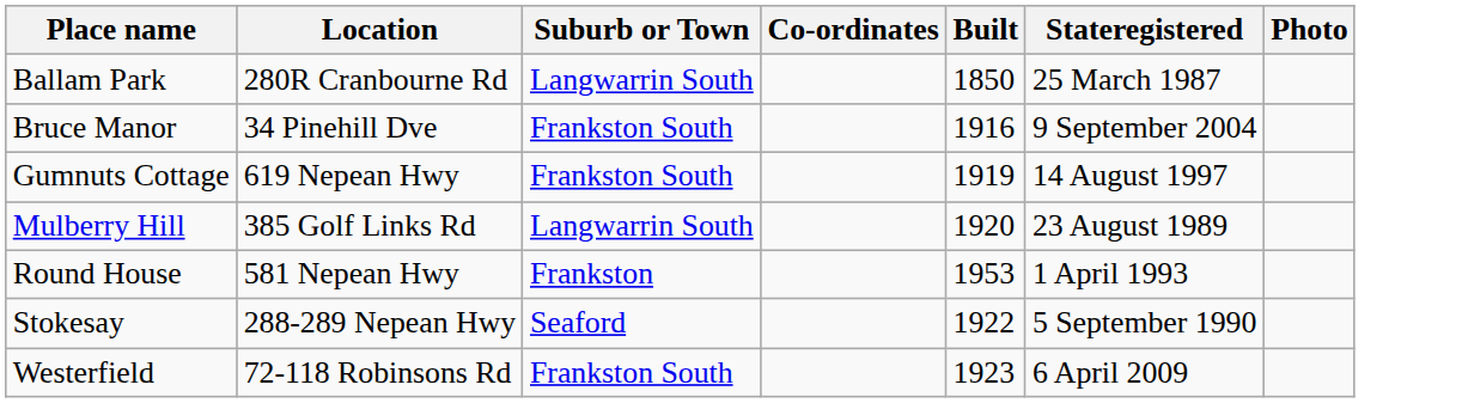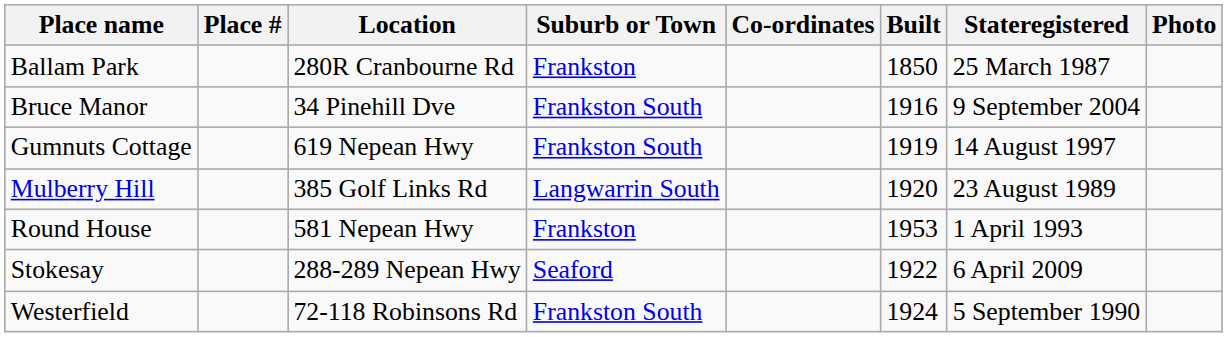 <table class="wikitable sortable">
 <tr>
 <th>Place name</th>
+<th>Place #</th>
 <th>Location</th>
 <th>Suburb or Town</th>
 <th>Co-ordinates</th>
 <th>Built</th>
 <th>Stateregistered</th>
 <th class="unsortable">Photo</th>
 </tr>
 <tr>
 <td>Ballam Park</td>
+<td></td>
 <td>280R Cranbourne Rd</td>
-<td><a href='#'>Langwarrin South</a></td>
+<td><a href='#'>Frankston</a></td>
 <td></td>
 <td> 1850</td>
 <td>25 March 1987</td>
 <td></td>
 </tr>
 <tr>
 <td>Bruce Manor</td>
+<td></td>
 <td>34 Pinehill Dve</td>
 <td><a href='#'>Frankston South</a></td>
 <td></td>
 <td>1916</td>
 <td>9 September 2004</td>
 <td></td>
 </tr>
 <tr>
 <td>Gumnuts Cottage</td>
+<td></td>
 <td>619 Nepean Hwy</td>
 <td><a href='#'>Frankston South</a></td>
 <td></td>
 <td>1919</td>
 <td>14 August 1997</td>
 <td></td>
 </tr>
 <tr>
 <td><a href='#'>Mulberry Hill</a></td>
+<td></td>
 <td>385 Golf Links Rd</td>
 <td><a href='#'>Langwarrin South</a></td>
 <td></td>
 <td>1920</td>
 <td>23 August 1989</td>
 <td></td>
 </tr>
 <tr>
 <td>Round House</td>
+<td></td>
 <td>581 Nepean Hwy</td>
 <td><a href='#'>Frankston</a></td>
 <td></td>
 <td>1953</td>
 <td>1 April 1993</td>
 <td></td>
 </tr>
 <tr>
 <td>Stokesay</td>
+<td></td>
 <td>288-289 Nepean Hwy</td>
 <td><a href='#'>Seaford</a></td>
 <td></td>
 <td>1922</td>
-<td>5 September 1990</td>
+<td>6 April 2009</td>
 <td></td>
 </tr>
 <tr>
 <td>Westerfield</td>
+<td></td>
 <td>72-118 Robinsons Rd</td>
 <td><a href='#'>Frankston South</a></td>
 <td></td>
-<td>1923</td>
-<td>6 April 2009</td>
+<td>1924</td>
+<td>5 September 1990</td>
 <td></td>
 </tr>
 </table>
